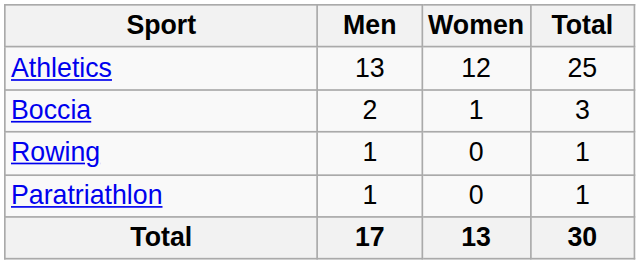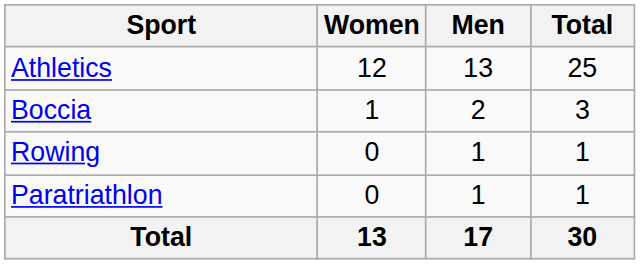 <table class="wikitable sortable" style="text-align:center;">
 <tr>
 <th width=180>Sport</th>
+<th width=55>Women</th>
 <th width=55>Men</th>
-<th width=55>Women</th>
 <th width=55>Total</th>
 </tr>
 <tr>
 <td align=left><a href='#'>Athletics</a></td>
+<td>12</td>
 <td>13</td>
-<td>12</td>
 <td>25</td>
 </tr>
 <tr>
 <td align=left><a href='#'>Boccia</a></td>
+<td>1</td>
 <td>2</td>
-<td>1</td>
 <td>3</td>
 </tr>
 <tr>
 <td align=left><a href='#'>Rowing</a></td>
+<td>0</td>
 <td>1</td>
-<td>0</td>
 <td>1</td>
 </tr>
 <tr>
 <td align=left><a href='#'>Paratriathlon</a></td>
+<td>0</td>
 <td>1</td>
-<td>0</td>
 <td>1</td>
 </tr>
 <tr>
 <th>Total</th>
+<th>13</th>
 <th>17</th>
-<th>13</th>
 <th>30</th>
 </tr>
 </table>
